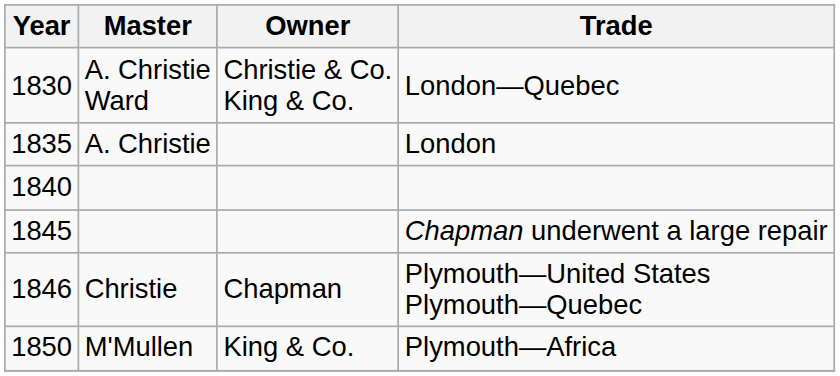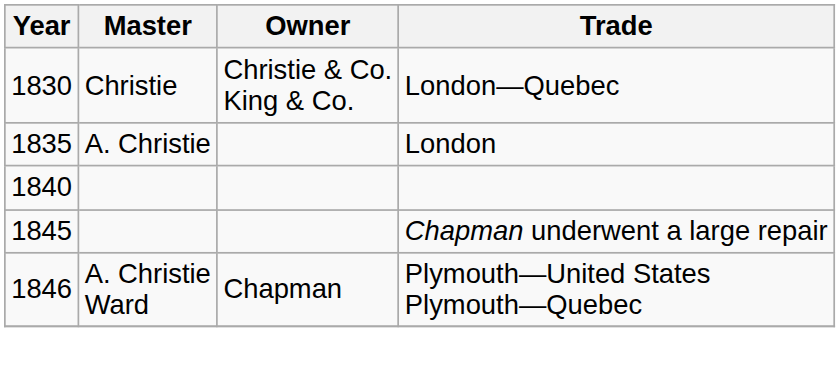 <table class="sortable wikitable">
 <tr>
 <th>Year</th>
 <th>Master</th>
 <th>Owner</th>
 <th>Trade</th>
 </tr>
 <tr>
 <td>1830</td>
-<td>A. Christie<br>Ward</td>
+<td>Christie</td>
 <td>Christie & Co.<br>King & Co.</td>
 <td>London—Quebec</td>
 </tr>
 <tr>
 <td>1835</td>
 <td>A. Christie</td>
 <td></td>
 <td>London</td>
 </tr>
 <tr>
 <td>1840</td>
 <td></td>
 <td></td>
 <td></td>
 </tr>
 <tr>
 <td>1845</td>
 <td></td>
 <td></td>
 <td><em>Chapman</em> underwent a large repair</td>
 </tr>
 <tr>
 <td>1846</td>
-<td>Christie</td>
+<td>A. Christie<br>Ward</td>
 <td>Chapman</td>
 <td>Plymouth—United States<br>Plymouth—Quebec</td>
 </tr>
 <tr>
-<td>1850</td>
-<td>M'Mullen</td>
-<td>King & Co.</td>
-<td>Plymouth—Africa</td>
-</tr>
-<tr>
 </tr>
 </table>
